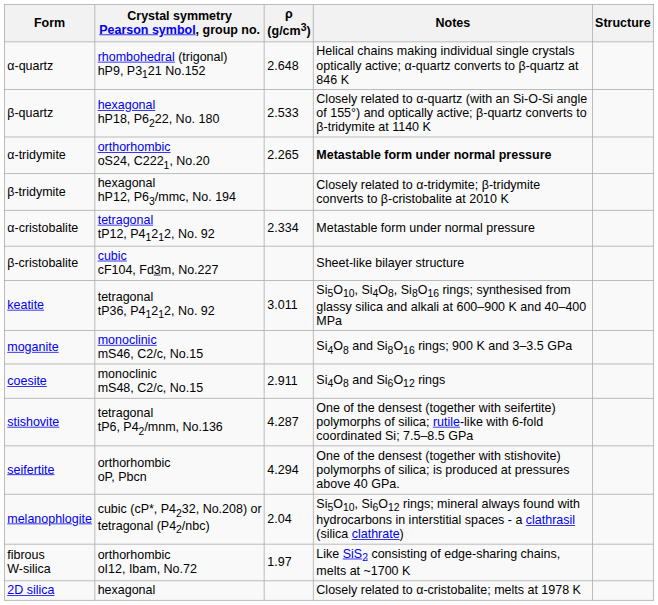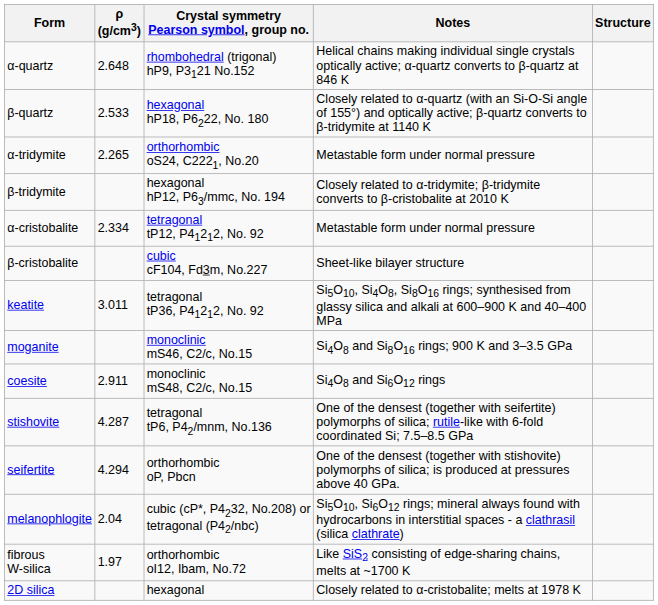 <table class="wikitable">
 <tr>
 <th>Form</th>
+<th>ρ <br>(g/cm<sup>3</sup>)</th>
 <th>Crystal symmetry <br><a href='#'>Pearson symbol</a>, group no.</th>
-<th>ρ <br>(g/cm<sup>3</sup>)</th>
 <th width=350>Notes</th>
 <th>Structure</th>
 </tr>
 <tr>
 <td>α-quartz</td>
+<td>2.648</td>
 <td><a href='#'>rhombohedral</a> (trigonal)<br>hP9, P3<sub>1</sub>21 No.152</td>
-<td>2.648</td>
 <td>Helical chains making individual single crystals optically active; α-quartz converts to β-quartz at 846 K</td>
 <td></td>
 </tr>
 <tr>
 <td>β-quartz</td>
+<td>2.533</td>
 <td><a href='#'>hexagonal</a><br>hP18, P6<sub>2</sub>22, No. 180</td>
-<td>2.533</td>
 <td>Closely related to α-quartz (with an Si-O-Si angle of 155°) and optically active; β-quartz converts to β-tridymite at 1140 K</td>
 <td></td>
 </tr>
 <tr>
 <td>α-tridymite</td>
+<td>2.265</td>
 <td><a href='#'>orthorhombic</a><br>oS24, C222<sub>1</sub>, No.20</td>
-<td>2.265</td>
-<td><strong>Metastable form under normal pressure</strong></td>
+<td>Metastable form under normal pressure</td>
 <td></td>
 </tr>
 <tr>
 <td>β-tridymite</td>
+<td></td>
 <td>hexagonal<br>hP12, P6<sub>3</sub>/mmc, No. 194</td>
-<td></td>
 <td>Closely related to α-tridymite; β-tridymite converts to β-cristobalite at 2010 K</td>
 <td></td>
 </tr>
 <tr>
 <td>α-cristobalite</td>
+<td>2.334</td>
 <td><a href='#'>tetragonal</a><br>tP12, P4<sub>1</sub>2<sub>1</sub>2, No. 92</td>
-<td>2.334</td>
 <td>Metastable form under normal pressure</td>
 <td></td>
 </tr>
 <tr>
 <td>β-cristobalite</td>
+<td></td>
 <td><a href='#'>cubic</a><br>cF104, Fd<u>3</u>m, No.227</td>
-<td></td>
 <td>Sheet-like bilayer structure</td>
 <td></td>
 </tr>
 <tr>
 <td><a href='#'>keatite</a></td>
+<td>3.011</td>
 <td>tetragonal<br>tP36, P4<sub>1</sub>2<sub>1</sub>2, No. 92</td>
-<td>3.011</td>
 <td>Si<sub>5</sub>O<sub>10</sub>, Si<sub>4</sub>O<sub>8</sub>, Si<sub>8</sub>O<sub>16</sub> rings; synthesised from glassy silica and alkali at 600–900 K and 40–400 MPa</td>
 <td></td>
 </tr>
 <tr>
 <td><a href='#'>moganite</a></td>
+<td></td>
 <td><a href='#'>monoclinic</a><br>mS46, C2/c, No.15</td>
-<td></td>
 <td>Si<sub>4</sub>O<sub>8</sub> and Si<sub>8</sub>O<sub>16</sub> rings; 900 K and 3–3.5 GPa</td>
 <td></td>
 </tr>
 <tr>
 <td><a href='#'>coesite</a></td>
+<td>2.911</td>
 <td>monoclinic<br>mS48, C2/c, No.15</td>
-<td>2.911</td>
 <td>Si<sub>4</sub>O<sub>8</sub> and Si<sub>6</sub>O<sub>12</sub> rings</td>
 <td></td>
 </tr>
 <tr>
 <td><a href='#'>stishovite</a></td>
+<td>4.287</td>
 <td>tetragonal<br>tP6, P4<sub>2</sub>/mnm, No.136</td>
-<td>4.287</td>
 <td>One of the densest (together with seifertite) polymorphs of silica; <a href='#'>rutile</a>-like with 6-fold coordinated Si; 7.5–8.5 GPa</td>
 <td></td>
 </tr>
 <tr>
 <td><a href='#'>seifertite</a></td>
+<td>4.294</td>
 <td>orthorhombic<br>oP, Pbcn</td>
-<td>4.294</td>
 <td>One of the densest (together with stishovite) polymorphs of silica; is produced at pressures above 40 GPa.</td>
 <td></td>
 </tr>
 <tr>
 <td><a href='#'>melanophlogite</a></td>
+<td>2.04</td>
 <td>cubic (cP*, P4<sub>2</sub>32, No.208) or<br>tetragonal (P4<sub>2</sub>/nbc)</td>
-<td>2.04</td>
 <td>Si<sub>5</sub>O<sub>10</sub>, Si<sub>6</sub>O<sub>12</sub> rings; mineral always found with hydrocarbons in interstitial spaces - a <a href='#'>clathrasil</a> (silica <a href='#'>clathrate</a>)</td>
 <td></td>
 </tr>
 <tr>
 <td>fibrous<br> W-silica</td>
+<td>1.97</td>
 <td>orthorhombic<br>oI12, Ibam, No.72</td>
-<td>1.97</td>
 <td>Like <a href='#'>SiS<sub>2</sub></a> consisting of edge-sharing chains, melts at ~1700 K</td>
 <td></td>
 </tr>
 <tr>
 <td><a href='#'>2D silica</a></td>
+<td></td>
 <td>hexagonal</td>
-<td></td>
 <td>Closely related to α-cristobalite; melts at 1978 K</td>
 <td></td>
 </tr>
 </table>
